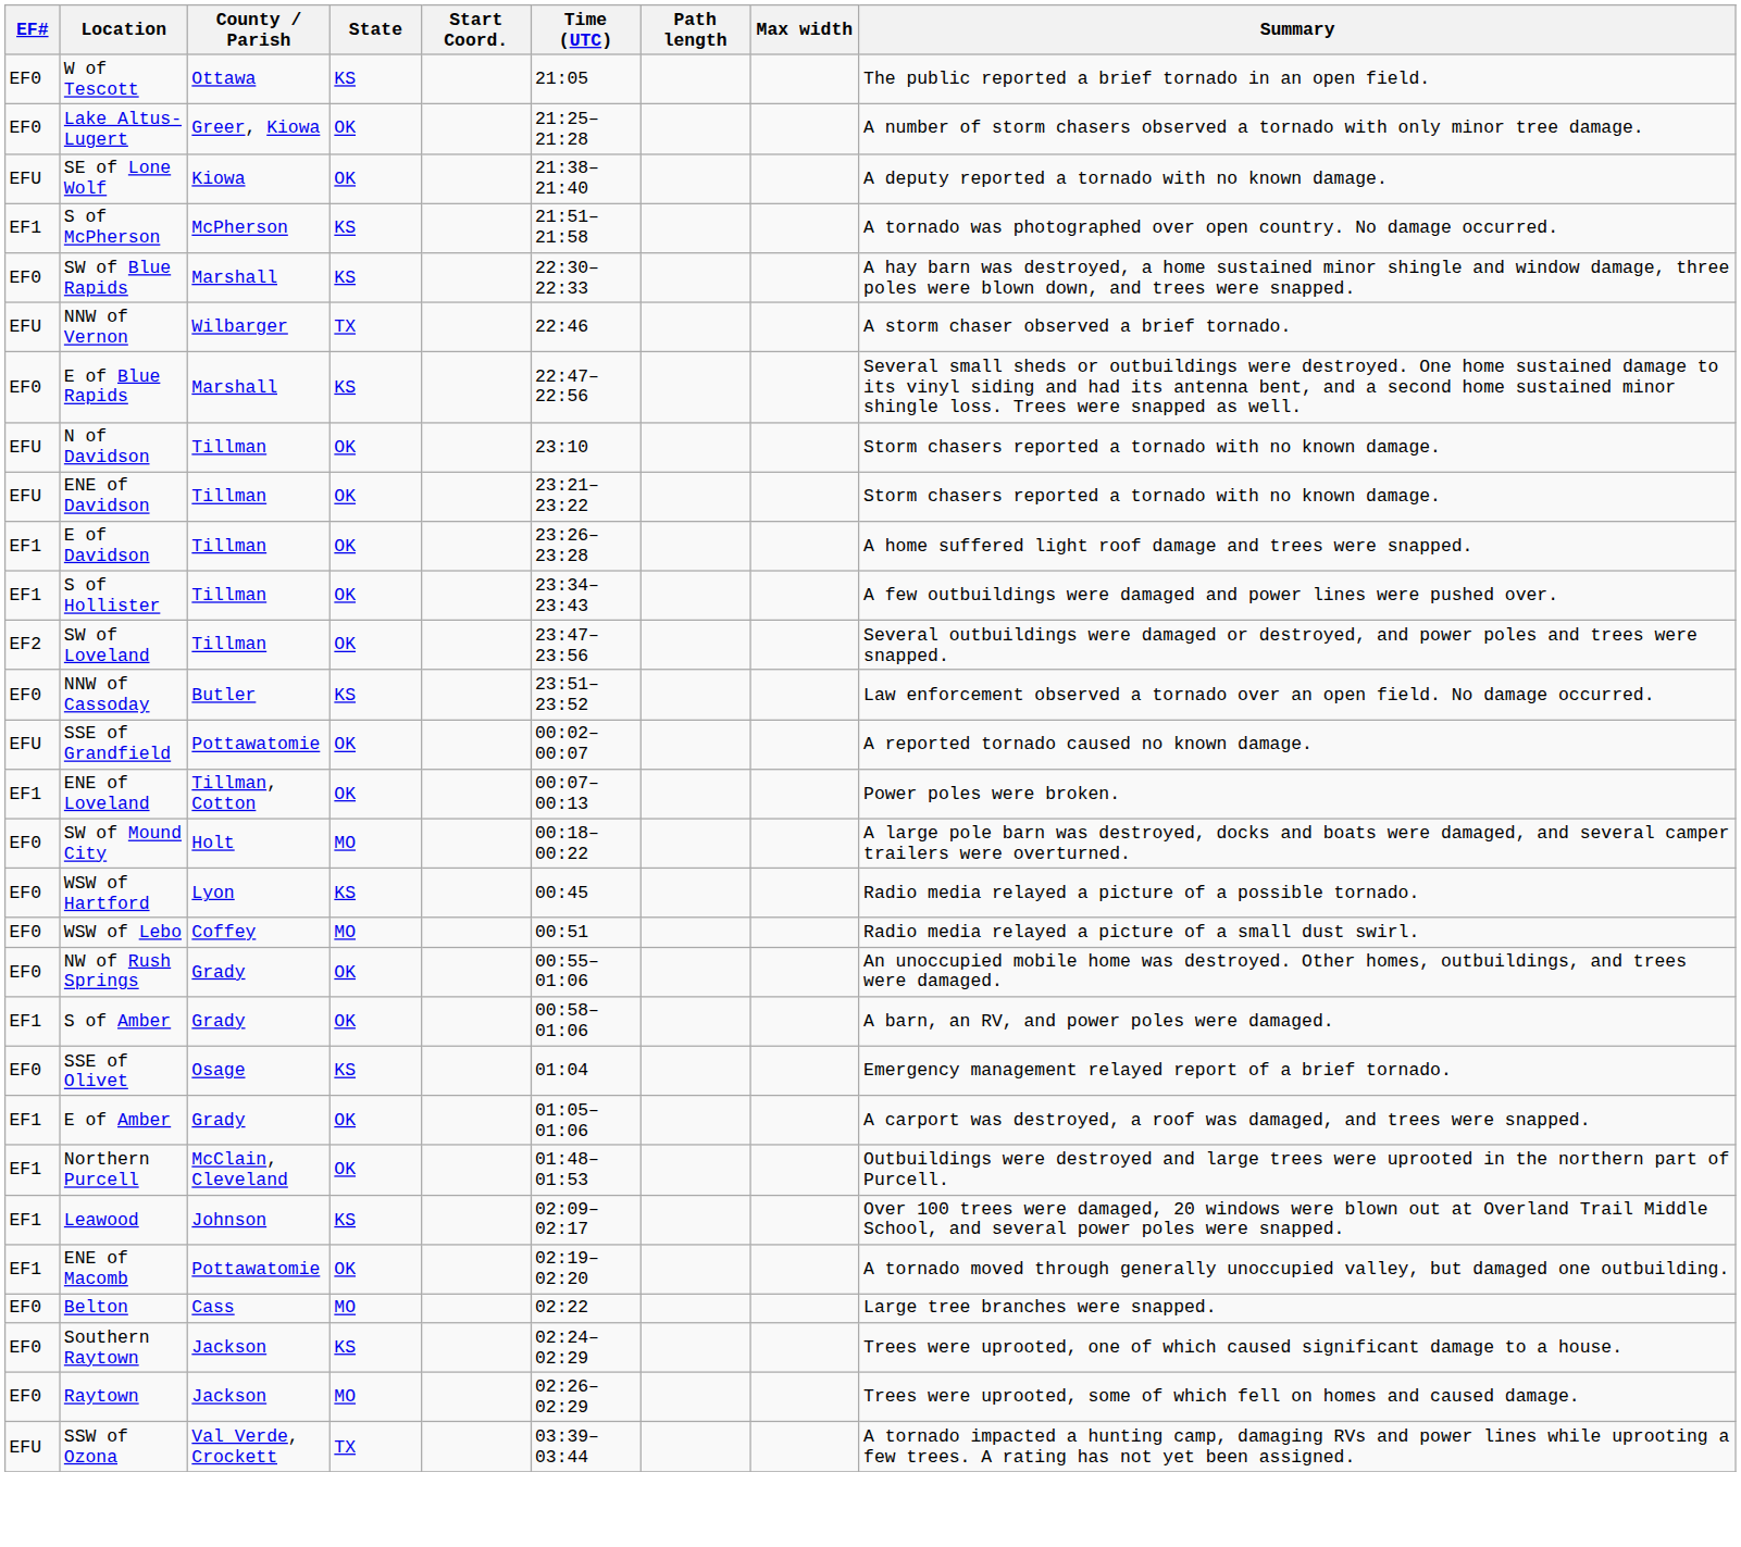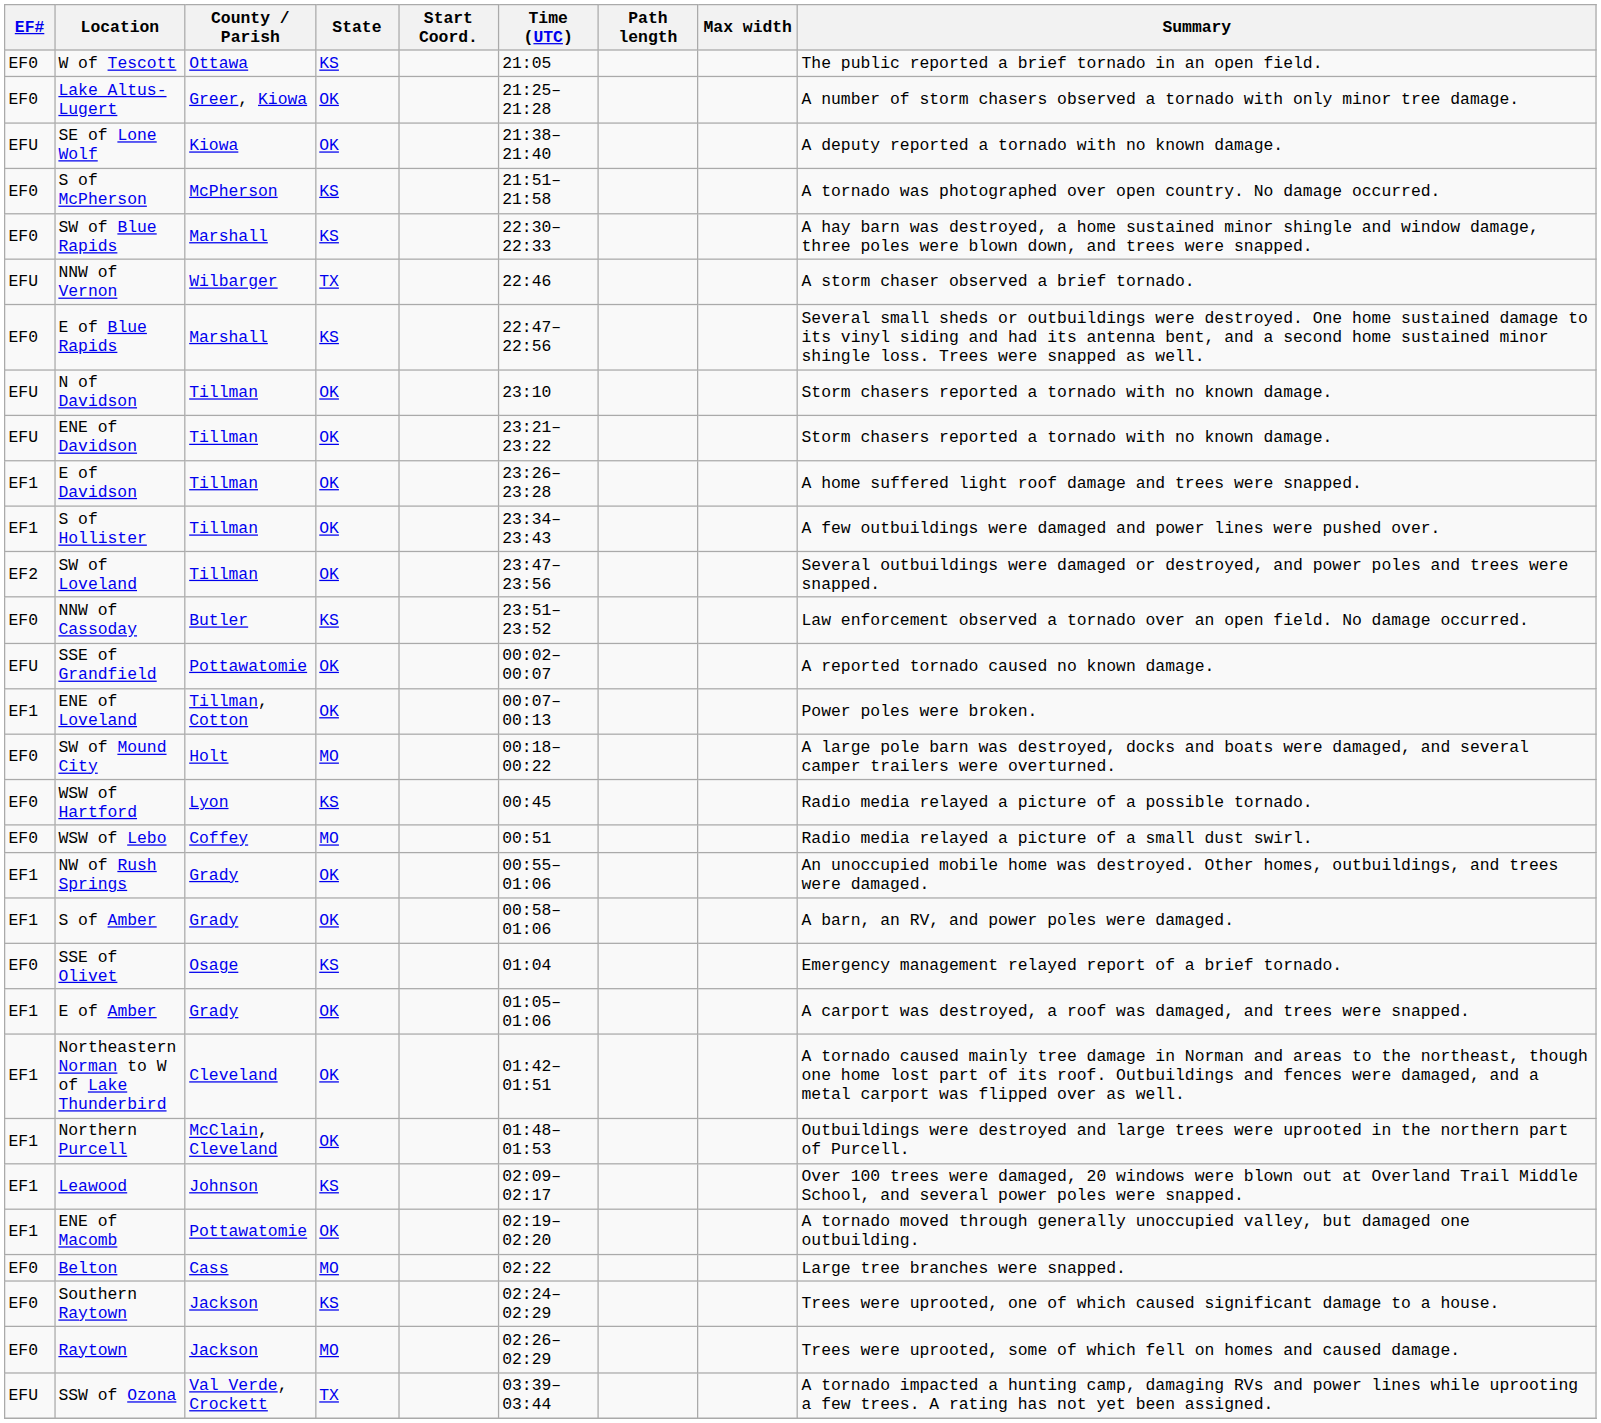 <table class="wikitable sortable" style="width:100%;">
 <tr>
 <th scope="col"  style="width:3%; text-align:center;"><a href='#'>EF#</a></th>
 <th scope="col"  style="width:7%; text-align:center;" class="unsortable">Location</th>
 <th scope="col"  style="width:6%; text-align:center;" class="unsortable">County / Parish</th>
 <th scope="col"  style="width:5%; text-align:center;">State</th>
 <th scope="col"  style="width:6%; text-align:center;">Start Coord.</th>
 <th scope="col"  style="width:6%; text-align:center;">Time (<a href='#'>UTC</a>)</th>
 <th scope="col"  style="width:6%; text-align:center;">Path length</th>
 <th scope="col"  style="width:6%; text-align:center;">Max width</th>
 <th scope="col" class="unsortable" style="width:48%; text-align:center;">Summary</th>
 </tr>
 <tr>
 <td bgcolor=>EF0</td>
 <td>W of <a href='#'>Tescott</a></td>
 <td><a href='#'>Ottawa</a></td>
 <td><a href='#'>KS</a></td>
 <td></td>
 <td>21:05</td>
 <td></td>
 <td></td>
 <td>The public reported a brief tornado in an open field.</td>
 </tr>
 <tr>
 <td bgcolor=>EF0</td>
 <td><a href='#'>Lake Altus-Lugert</a></td>
 <td><a href='#'>Greer</a>, <a href='#'>Kiowa</a></td>
 <td><a href='#'>OK</a></td>
 <td></td>
 <td>21:25–21:28</td>
 <td></td>
 <td></td>
 <td>A number of storm chasers observed a tornado with only minor tree damage.</td>
 </tr>
 <tr>
 <td bgcolor=>EFU</td>
 <td>SE of <a href='#'>Lone Wolf</a></td>
 <td><a href='#'>Kiowa</a></td>
 <td><a href='#'>OK</a></td>
 <td></td>
 <td>21:38–21:40</td>
 <td></td>
 <td></td>
 <td>A deputy reported a tornado with no known damage.</td>
 </tr>
 <tr>
-<td bgcolor=>EF1</td>
+<td bgcolor=>EF0</td>
 <td>S of <a href='#'>McPherson</a></td>
 <td><a href='#'>McPherson</a></td>
 <td><a href='#'>KS</a></td>
 <td></td>
 <td>21:51–21:58</td>
 <td></td>
 <td></td>
 <td>A tornado was photographed over open country. No damage occurred.</td>
 </tr>
 <tr>
 <td bgcolor=>EF0</td>
 <td>SW of <a href='#'>Blue Rapids</a></td>
 <td><a href='#'>Marshall</a></td>
 <td><a href='#'>KS</a></td>
 <td></td>
 <td>22:30–22:33</td>
 <td></td>
 <td></td>
 <td>A hay barn was destroyed, a home sustained minor shingle and window damage, three poles were blown down, and trees were snapped.</td>
 </tr>
 <tr>
 <td bgcolor=>EFU</td>
 <td>NNW of <a href='#'>Vernon</a></td>
 <td><a href='#'>Wilbarger</a></td>
 <td><a href='#'>TX</a></td>
 <td></td>
 <td>22:46</td>
 <td></td>
 <td></td>
 <td>A storm chaser observed a brief tornado.</td>
 </tr>
 <tr>
 <td bgcolor=>EF0</td>
 <td>E of <a href='#'>Blue Rapids</a></td>
 <td><a href='#'>Marshall</a></td>
 <td><a href='#'>KS</a></td>
 <td></td>
 <td>22:47–22:56</td>
 <td></td>
 <td></td>
 <td>Several small sheds or outbuildings were destroyed. One home sustained damage to its vinyl siding and had its antenna bent, and a second home sustained minor shingle loss. Trees were snapped as well.</td>
 </tr>
 <tr>
 <td bgcolor=>EFU</td>
 <td>N of <a href='#'>Davidson</a></td>
 <td><a href='#'>Tillman</a></td>
 <td><a href='#'>OK</a></td>
 <td></td>
 <td>23:10</td>
 <td></td>
 <td></td>
 <td>Storm chasers reported a tornado with no known damage.</td>
 </tr>
 <tr>
 <td bgcolor=>EFU</td>
 <td>ENE of <a href='#'>Davidson</a></td>
 <td><a href='#'>Tillman</a></td>
 <td><a href='#'>OK</a></td>
 <td></td>
 <td>23:21–23:22</td>
 <td></td>
 <td></td>
 <td>Storm chasers reported a tornado with no known damage.</td>
 </tr>
 <tr>
 <td bgcolor=>EF1</td>
 <td>E of <a href='#'>Davidson</a></td>
 <td><a href='#'>Tillman</a></td>
 <td><a href='#'>OK</a></td>
 <td></td>
 <td>23:26–23:28</td>
 <td></td>
 <td></td>
 <td>A home suffered light roof damage and trees were snapped.</td>
 </tr>
 <tr>
 <td bgcolor=>EF1</td>
 <td>S of <a href='#'>Hollister</a></td>
 <td><a href='#'>Tillman</a></td>
 <td><a href='#'>OK</a></td>
 <td></td>
 <td>23:34–23:43</td>
 <td></td>
 <td></td>
 <td>A few outbuildings were damaged and power lines were pushed over.</td>
 </tr>
 <tr>
 <td bgcolor=>EF2</td>
 <td>SW of <a href='#'>Loveland</a></td>
 <td><a href='#'>Tillman</a></td>
 <td><a href='#'>OK</a></td>
 <td></td>
 <td>23:47–23:56</td>
 <td></td>
 <td></td>
 <td>Several outbuildings were damaged or destroyed, and power poles and trees were snapped.</td>
 </tr>
 <tr>
 <td bgcolor=>EF0</td>
 <td>NNW of <a href='#'>Cassoday</a></td>
 <td><a href='#'>Butler</a></td>
 <td><a href='#'>KS</a></td>
 <td></td>
 <td>23:51–23:52</td>
 <td></td>
 <td></td>
 <td>Law enforcement observed a tornado over an open field. No damage occurred.</td>
 </tr>
 <tr>
 <td bgcolor=>EFU</td>
 <td>SSE of <a href='#'>Grandfield</a></td>
 <td><a href='#'>Pottawatomie</a></td>
 <td><a href='#'>OK</a></td>
 <td></td>
 <td>00:02–00:07</td>
 <td></td>
 <td></td>
 <td>A reported tornado caused no known damage.</td>
 </tr>
 <tr>
 <td bgcolor=>EF1</td>
 <td>ENE of <a href='#'>Loveland</a></td>
 <td><a href='#'>Tillman</a>, <a href='#'>Cotton</a></td>
 <td><a href='#'>OK</a></td>
 <td></td>
 <td>00:07–00:13</td>
 <td></td>
 <td></td>
 <td>Power poles were broken.</td>
 </tr>
 <tr>
 <td bgcolor=>EF0</td>
 <td>SW of <a href='#'>Mound City</a></td>
 <td><a href='#'>Holt</a></td>
 <td><a href='#'>MO</a></td>
 <td></td>
 <td>00:18–00:22</td>
 <td></td>
 <td></td>
 <td>A large pole barn was destroyed, docks and boats were damaged, and several camper trailers were overturned.</td>
 </tr>
 <tr>
 <td bgcolor=>EF0</td>
 <td>WSW of <a href='#'>Hartford</a></td>
 <td><a href='#'>Lyon</a></td>
 <td><a href='#'>KS</a></td>
 <td></td>
 <td>00:45</td>
 <td></td>
 <td></td>
 <td>Radio media relayed a picture of a possible tornado.</td>
 </tr>
 <tr>
 <td bgcolor=>EF0</td>
 <td>WSW of <a href='#'>Lebo</a></td>
 <td><a href='#'>Coffey</a></td>
 <td><a href='#'>MO</a></td>
 <td></td>
 <td>00:51</td>
 <td></td>
 <td></td>
 <td>Radio media relayed a picture of a small dust swirl.</td>
 </tr>
 <tr>
-<td bgcolor=>EF0</td>
+<td bgcolor=>EF1</td>
 <td>NW of <a href='#'>Rush Springs</a></td>
 <td><a href='#'>Grady</a></td>
 <td><a href='#'>OK</a></td>
 <td></td>
 <td>00:55–01:06</td>
 <td></td>
 <td></td>
 <td>An unoccupied mobile home was destroyed. Other homes, outbuildings, and trees were damaged.</td>
 </tr>
 <tr>
 <td bgcolor=>EF1</td>
 <td>S of <a href='#'>Amber</a></td>
 <td><a href='#'>Grady</a></td>
 <td><a href='#'>OK</a></td>
 <td></td>
 <td>00:58–01:06</td>
 <td></td>
 <td></td>
 <td>A barn, an RV, and power poles were damaged.</td>
 </tr>
 <tr>
 <td bgcolor=>EF0</td>
 <td>SSE of <a href='#'>Olivet</a></td>
 <td><a href='#'>Osage</a></td>
 <td><a href='#'>KS</a></td>
 <td></td>
 <td>01:04</td>
 <td></td>
 <td></td>
 <td>Emergency management relayed report of a brief tornado.</td>
 </tr>
 <tr>
 <td bgcolor=>EF1</td>
 <td>E of <a href='#'>Amber</a></td>
 <td><a href='#'>Grady</a></td>
 <td><a href='#'>OK</a></td>
 <td></td>
 <td>01:05–01:06</td>
 <td></td>
 <td></td>
 <td>A carport was destroyed, a roof was damaged, and trees were snapped.</td>
+</tr>
+<tr>
+<td bgcolor=>EF1</td>
+<td>Northeastern <a href='#'>Norman</a> to W of <a href='#'>Lake Thunderbird</a></td>
+<td><a href='#'>Cleveland</a></td>
+<td><a href='#'>OK</a></td>
+<td></td>
+<td>01:42–01:51</td>
+<td></td>
+<td></td>
+<td>A tornado caused mainly tree damage in Norman and areas to the northeast, though one home lost part of its roof. Outbuildings and fences were damaged, and a metal carport was flipped over as well.</td>
 </tr>
 <tr>
 <td bgcolor=>EF1</td>
 <td>Northern <a href='#'>Purcell</a></td>
 <td><a href='#'>McClain</a>, <a href='#'>Cleveland</a></td>
 <td><a href='#'>OK</a></td>
 <td></td>
 <td>01:48–01:53</td>
 <td></td>
 <td></td>
 <td>Outbuildings were destroyed and large trees were uprooted in the northern part of Purcell.</td>
 </tr>
 <tr>
 <td bgcolor=>EF1</td>
 <td><a href='#'>Leawood</a></td>
 <td><a href='#'>Johnson</a></td>
 <td><a href='#'>KS</a></td>
 <td></td>
 <td>02:09–02:17</td>
 <td></td>
 <td></td>
 <td>Over 100 trees were damaged, 20 windows were blown out at Overland Trail Middle School, and several power poles were snapped.</td>
 </tr>
 <tr>
 <td bgcolor=>EF1</td>
 <td>ENE of <a href='#'>Macomb</a></td>
 <td><a href='#'>Pottawatomie</a></td>
 <td><a href='#'>OK</a></td>
 <td></td>
 <td>02:19–02:20</td>
 <td></td>
 <td></td>
 <td>A tornado moved through generally unoccupied valley, but damaged one outbuilding.</td>
 </tr>
 <tr>
 <td bgcolor=>EF0</td>
 <td><a href='#'>Belton</a></td>
 <td><a href='#'>Cass</a></td>
 <td><a href='#'>MO</a></td>
 <td></td>
 <td>02:22</td>
 <td></td>
 <td></td>
 <td>Large tree branches were snapped.</td>
 </tr>
 <tr>
 <td bgcolor=>EF0</td>
 <td>Southern <a href='#'>Raytown</a></td>
 <td><a href='#'>Jackson</a></td>
 <td><a href='#'>KS</a></td>
 <td></td>
 <td>02:24–02:29</td>
 <td></td>
 <td></td>
 <td>Trees were uprooted, one of which caused significant damage to a house.</td>
 </tr>
 <tr>
 <td bgcolor=>EF0</td>
 <td><a href='#'>Raytown</a></td>
 <td><a href='#'>Jackson</a></td>
 <td><a href='#'>MO</a></td>
 <td></td>
 <td>02:26–02:29</td>
 <td></td>
 <td></td>
 <td>Trees were uprooted, some of which fell on homes and caused damage.</td>
 </tr>
 <tr>
 <td bgcolor=>EFU</td>
 <td>SSW of <a href='#'>Ozona</a></td>
 <td><a href='#'>Val Verde</a>, <a href='#'>Crockett</a></td>
 <td><a href='#'>TX</a></td>
 <td></td>
 <td>03:39–03:44</td>
 <td></td>
 <td></td>
 <td>A tornado impacted a hunting camp, damaging RVs and power lines while uprooting a few trees. A rating has not yet been assigned.</td>
 </tr>
 <tr>
 </tr>
 </table>
